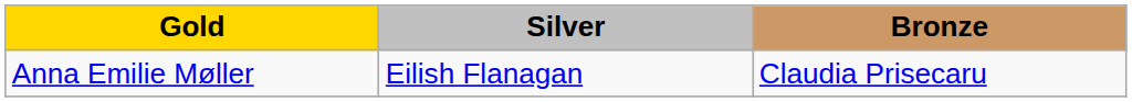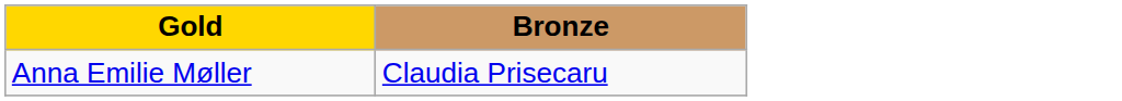 <table class="wikitable" style="text-align:left">
 <tr align="center">
 <td width=200 bgcolor=gold><strong>Gold</strong></td>
-<td width=200 bgcolor=silver><strong>Silver</strong></td>
 <td width=200 bgcolor=CC9966><strong>Bronze</strong></td>
 </tr>
 <tr>
 <td><a href='#'>Anna Emilie Møller</a><br></td>
-<td><a href='#'>Eilish Flanagan</a><br></td>
 <td><a href='#'>Claudia Prisecaru</a><br></td>
 </tr>
 </table>
